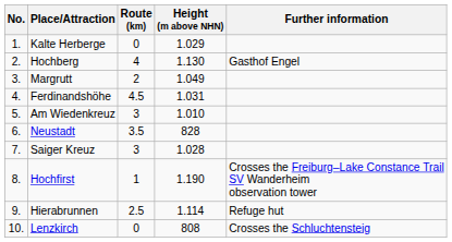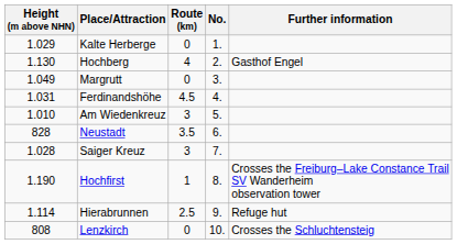 <table class="wikitable toptextcells">
 <tr class="hintergrundfarbe5">
-<th>No.</th>
+<th>Height <br><small>(m above NHN)</small></th>
 <th>Place/Attraction</th>
 <th>Route <br><small>(km)</small></th>
-<th>Height <br><small>(m above NHN)</small></th>
+<th>No.</th>
 <th class="unsortable">Further information</th>
 </tr>
 <tr>
-<td style="text-align:center">1.</td>
+<td style="text-align:center">1.029</td>
 <td>Kalte Herberge</td>
 <td style="text-align:center">0</td>
-<td style="text-align:center">1.029</td>
+<td style="text-align:center">1.</td>
 <td></td>
 </tr>
 <tr>
-<td style="text-align:center">2.</td>
+<td style="text-align:center">1.130</td>
 <td>Hochberg</td>
 <td style="text-align:center">4</td>
-<td style="text-align:center">1.130</td>
+<td style="text-align:center">2.</td>
 <td>Gasthof Engel</td>
 </tr>
 <tr>
+<td style="text-align:center">1.049</td>
+<td>Margrutt</td>
+<td style="text-align:center">0</td>
 <td style="text-align:center">3.</td>
-<td>Margrutt</td>
-<td style="text-align:center">2</td>
-<td style="text-align:center">1.049</td>
 <td></td>
 </tr>
 <tr>
-<td style="text-align:center">4.</td>
+<td style="text-align:center">1.031</td>
 <td>Ferdinandshöhe</td>
 <td style="text-align:center">4.5</td>
-<td style="text-align:center">1.031</td>
+<td style="text-align:center">4.</td>
 <td></td>
 </tr>
 <tr>
-<td style="text-align:center">5.</td>
+<td style="text-align:center">1.010</td>
 <td>Am Wiedenkreuz</td>
 <td style="text-align:center">3</td>
-<td style="text-align:center">1.010</td>
+<td style="text-align:center">5.</td>
 <td></td>
 </tr>
 <tr>
-<td style="text-align:center">6.</td>
+<td style="text-align:center">828</td>
 <td><a href='#'>Neustadt</a></td>
 <td style="text-align:center">3.5</td>
-<td style="text-align:center">828</td>
+<td style="text-align:center">6.</td>
 <td></td>
 </tr>
 <tr>
-<td style="text-align:center">7.</td>
+<td style="text-align:center">1.028</td>
 <td>Saiger Kreuz</td>
 <td style="text-align:center">3</td>
-<td style="text-align:center">1.028</td>
+<td style="text-align:center">7.</td>
 <td></td>
 </tr>
 <tr>
-<td style="text-align:center">8.</td>
+<td style="text-align:center">1.190</td>
 <td><a href='#'>Hochfirst</a></td>
 <td style="text-align:center">1</td>
-<td style="text-align:center">1.190</td>
+<td style="text-align:center">8.</td>
 <td>Crosses the <a href='#'>Freiburg–Lake Constance Trail</a><br><a href='#'>SV</a> Wanderheim<br>observation tower</td>
 </tr>
 <tr>
-<td style="text-align:center">9.</td>
+<td style="text-align:center">1.114</td>
 <td>Hierabrunnen</td>
 <td style="text-align:center">2.5</td>
-<td style="text-align:center">1.114</td>
+<td style="text-align:center">9.</td>
 <td>Refuge hut</td>
 </tr>
 <tr>
-<td style="text-align:center">10.</td>
+<td style="text-align:center">808</td>
 <td><a href='#'>Lenzkirch</a></td>
 <td style="text-align:center">0</td>
-<td style="text-align:center">808</td>
+<td style="text-align:center">10.</td>
 <td>Crosses the <a href='#'>Schluchtensteig</a></td>
 </tr>
 </table>
